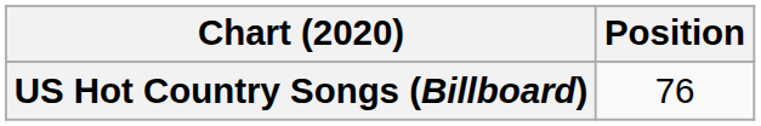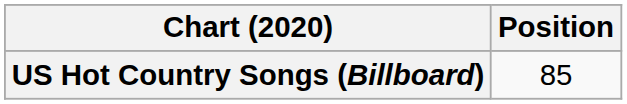 <table class="wikitable plainrowheaders" style="text-align:center">
 <tr>
 <th scope="col">Chart (2020)</th>
 <th scope="col">Position</th>
 </tr>
 <tr>
 <th scope="row">US Hot Country Songs (<em>Billboard</em>)</th>
-<td>76</td>
+<td>85</td>
 </tr>
 </table>
